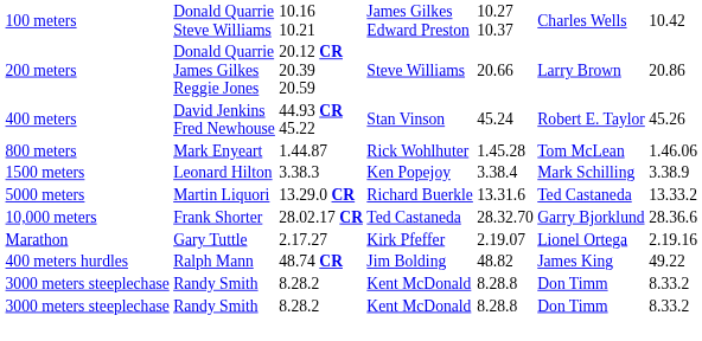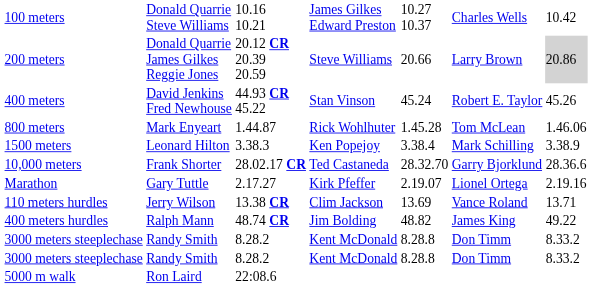 <table>
 <tr>
 <td><a href='#'>100 meters</a></td>
 <td><a href='#'>Donald Quarrie</a> <br><a href='#'>Steve Williams</a></td>
 <td>10.16<br>10.21</td>
 <td><a href='#'>James Gilkes</a><br><a href='#'>Edward Preston</a></td>
 <td>10.27<br>10.37</td>
 <td><a href='#'>Charles Wells</a></td>
 <td>10.42</td>
 </tr>
 <tr>
 <td><a href='#'>200 meters</a></td>
 <td><a href='#'>Donald Quarrie</a> <br><a href='#'>James Gilkes</a> <br><a href='#'>Reggie Jones</a></td>
 <td>20.12 <strong><a href='#'>CR</a></strong><br>20.39<br>20.59</td>
 <td><a href='#'>Steve Williams</a></td>
 <td>20.66</td>
 <td><a href='#'>Larry Brown</a></td>
-<td>20.86</td>
+<td style="background: lightgrey;">20.86</td>
 </tr>
 <tr>
 <td><a href='#'>400 meters</a></td>
 <td><a href='#'>David Jenkins</a> <br><a href='#'>Fred Newhouse</a></td>
 <td>44.93 <strong><a href='#'>CR</a></strong><br>45.22</td>
 <td><a href='#'>Stan Vinson</a></td>
 <td>45.24</td>
 <td><a href='#'>Robert E. Taylor</a></td>
 <td>45.26</td>
 </tr>
 <tr>
 <td><a href='#'>800 meters</a></td>
 <td><a href='#'>Mark Enyeart</a></td>
 <td>1.44.87</td>
 <td><a href='#'>Rick Wohlhuter</a></td>
 <td>1.45.28</td>
 <td><a href='#'>Tom McLean</a></td>
 <td>1.46.06</td>
 </tr>
 <tr>
 <td><a href='#'>1500 meters</a></td>
 <td><a href='#'>Leonard Hilton</a></td>
 <td>3.38.3</td>
 <td><a href='#'>Ken Popejoy</a></td>
 <td>3.38.4</td>
 <td><a href='#'>Mark Schilling</a></td>
 <td>3.38.9</td>
 </tr>
 <tr>
-<td><a href='#'>5000 meters</a></td>
-<td><a href='#'>Martin Liquori</a></td>
-<td>13.29.0 <strong><a href='#'>CR</a></strong></td>
-<td><a href='#'>Richard Buerkle</a></td>
-<td>13.31.6</td>
-<td><a href='#'>Ted Castaneda</a></td>
-<td>13.33.2</td>
-</tr>
-<tr>
 <td><a href='#'>10,000 meters</a></td>
 <td><a href='#'>Frank Shorter</a></td>
 <td>28.02.17 <strong><a href='#'>CR</a></strong></td>
 <td><a href='#'>Ted Castaneda</a></td>
 <td>28.32.70</td>
 <td><a href='#'>Garry Bjorklund</a></td>
 <td>28.36.6</td>
 </tr>
 <tr>
 <td><a href='#'>Marathon</a></td>
 <td><a href='#'>Gary Tuttle</a></td>
 <td>2.17.27</td>
 <td><a href='#'>Kirk Pfeffer</a></td>
 <td>2.19.07</td>
 <td><a href='#'>Lionel Ortega</a></td>
 <td>2.19.16</td>
+</tr>
+<tr>
+<td><a href='#'>110 meters hurdles</a></td>
+<td><a href='#'>Jerry Wilson</a></td>
+<td>13.38 <strong><a href='#'>CR</a></strong></td>
+<td><a href='#'>Clim Jackson</a></td>
+<td>13.69</td>
+<td><a href='#'>Vance Roland</a></td>
+<td>13.71</td>
 </tr>
 <tr>
 <td><a href='#'>400 meters hurdles</a></td>
 <td><a href='#'>Ralph Mann</a></td>
 <td>48.74 <strong><a href='#'>CR</a></strong></td>
 <td><a href='#'>Jim Bolding</a></td>
 <td>48.82</td>
 <td><a href='#'>James King</a></td>
 <td>49.22</td>
 </tr>
 <tr>
 <td><a href='#'>3000 meters steeplechase</a></td>
 <td><a href='#'>Randy Smith</a></td>
 <td>8.28.2</td>
 <td><a href='#'>Kent McDonald</a></td>
 <td>8.28.8</td>
 <td><a href='#'>Don Timm</a></td>
 <td>8.33.2</td>
 </tr>
 <tr>
 <td><a href='#'>3000 meters steeplechase</a></td>
 <td><a href='#'>Randy Smith</a></td>
 <td>8.28.2</td>
 <td><a href='#'>Kent McDonald</a></td>
 <td>8.28.8</td>
 <td><a href='#'>Don Timm</a></td>
 <td>8.33.2</td>
 </tr>
+<tr>
+<td><a href='#'>5000 m walk</a></td>
+<td><a href='#'>Ron Laird</a></td>
+<td>22:08.6</td>
+<td></td>
+<td></td>
+<td></td>
+<td></td>
+</tr>
 </table>
